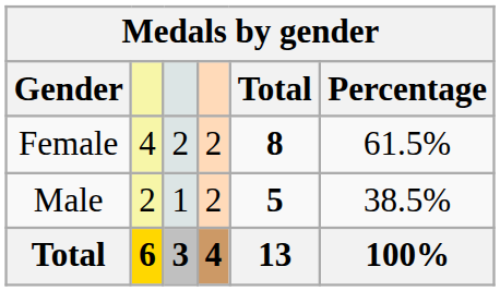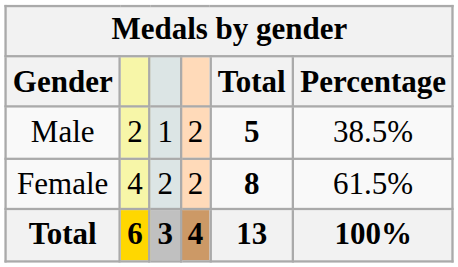 <table class=wikitable style=font-size:85%;float:right;text-align:center>
 <tr>
 <th colspan=6>Medals by gender</th>
 </tr>
 <tr>
 <th>Gender</th>
 <td bgcolor=F7F6A8></td>
 <td bgcolor=DCE5E5></td>
 <td bgcolor=FFDAB9></td>
 <th>Total</th>
 <th>Percentage</th>
 </tr>
 <tr>
+<td>Male</td>
+<td bgcolor=F7F6A8>2</td>
+<td bgcolor=DCE5E5>1</td>
+<td bgcolor=FFDAB9>2</td>
+<td><strong>5</strong></td>
+<td>38.5%</td>
+</tr>
+<tr>
 <td>Female</td>
 <td bgcolor=F7F6A8>4</td>
 <td bgcolor=DCE5E5>2</td>
 <td bgcolor=FFDAB9>2</td>
 <td><strong>8</strong></td>
 <td>61.5%</td>
-</tr>
-<tr>
-<td>Male</td>
-<td bgcolor=F7F6A8>2</td>
-<td bgcolor=DCE5E5>1</td>
-<td bgcolor=FFDAB9>2</td>
-<td><strong>5</strong></td>
-<td>38.5%</td>
 </tr>
 <tr>
 <th>Total</th>
 <th style=background:gold>6</th>
 <th style=background:silver>3</th>
 <th style=background:#c96>4</th>
 <th>13</th>
 <th>100%</th>
 </tr>
 </table>
